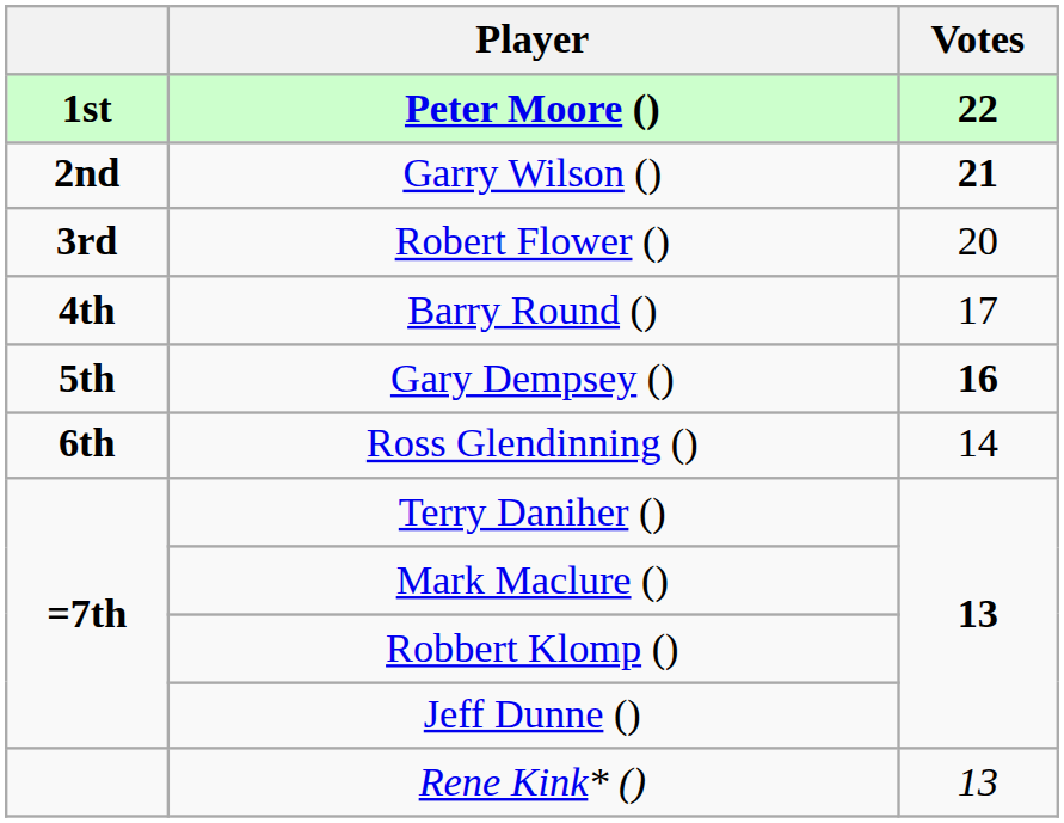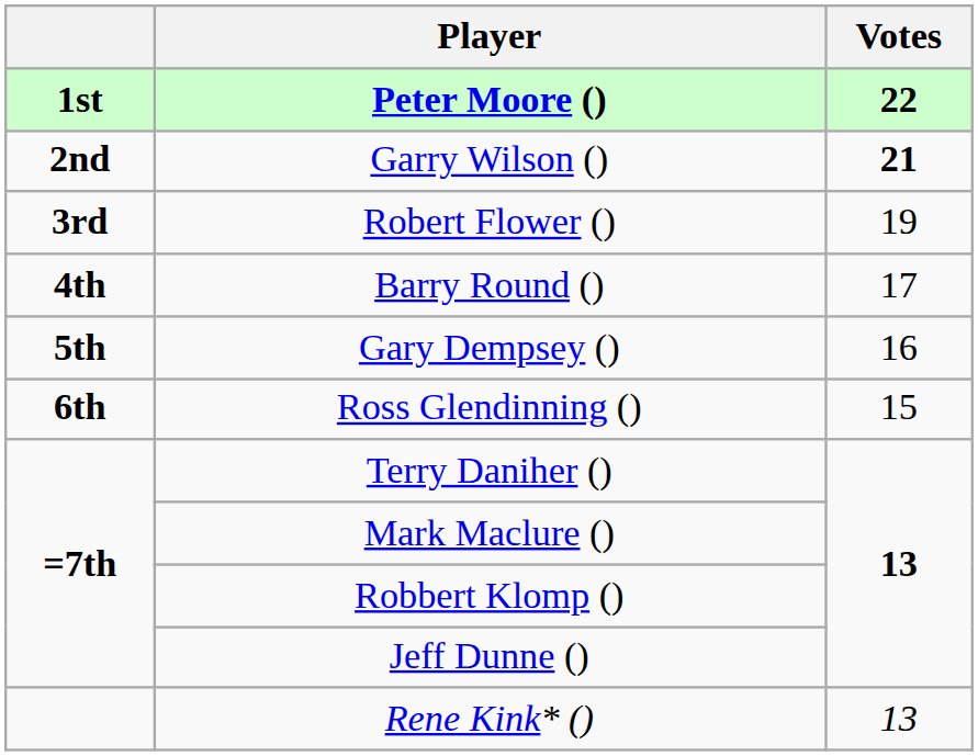 <table class="wikitable" style="text-align: center; font-size: 90%;">
 <tr>
 <th width="50"></th>
 <th width="250">Player</th>
 <th width="50">Votes</th>
 </tr>
 <tr style="background: #CCFFCC; font-weight: bold;" |>
 <td>1st</td>
 <td><a href='#'>Peter Moore</a> ()</td>
 <td>22</td>
 </tr>
 <tr>
 <td><strong>2nd</strong></td>
 <td><a href='#'>Garry Wilson</a> ()</td>
 <td><strong>21</strong></td>
 </tr>
 <tr>
 <td><strong>3rd</strong></td>
 <td><a href='#'>Robert Flower</a> ()</td>
-<td>20</td>
+<td>19</td>
 </tr>
 <tr>
 <td><strong>4th</strong></td>
 <td><a href='#'>Barry Round</a> ()</td>
 <td>17</td>
 </tr>
 <tr>
 <td><strong>5th</strong></td>
 <td><a href='#'>Gary Dempsey</a> ()</td>
-<td><strong>16</strong></td>
+<td>16</td>
 </tr>
 <tr>
 <td><strong>6th</strong></td>
 <td><a href='#'>Ross Glendinning</a> ()</td>
-<td>14</td>
+<td>15</td>
 </tr>
 <tr>
 <td rowspan=4><strong>=7th</strong></td>
 <td><a href='#'>Terry Daniher</a> ()</td>
 <td rowspan=4><strong>13</strong></td>
 </tr>
 <tr>
 <td><a href='#'>Mark Maclure</a> ()</td>
 </tr>
 <tr>
 <td><a href='#'>Robbert Klomp</a> ()</td>
 </tr>
 <tr>
 <td><a href='#'>Jeff Dunne</a> ()</td>
 </tr>
 <tr>
 <td></td>
 <td><em><a href='#'>Rene Kink</a>* ()</em></td>
 <td><em>13</em></td>
 </tr>
 </table>
